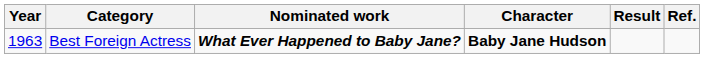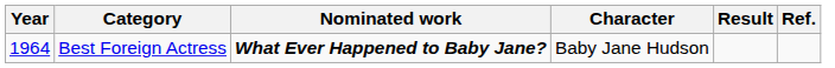 <table class="wikitable">
 <tr>
 <th>Year</th>
 <th>Category</th>
 <th>Nominated work</th>
 <th>Character</th>
 <th>Result</th>
 <th>Ref.</th>
 </tr>
 <tr>
-<td style="text-align:center;"><a href='#'>1963</a></td>
+<td style="text-align:center;"><a href='#'>1964</a></td>
 <td><a href='#'>Best Foreign Actress</a></td>
 <td><strong><em>What Ever Happened to Baby Jane?</em></strong></td>
-<td><strong>Baby Jane Hudson</strong></td>
+<td>Baby Jane Hudson</td>
 <td></td>
 </tr>
 </table>
